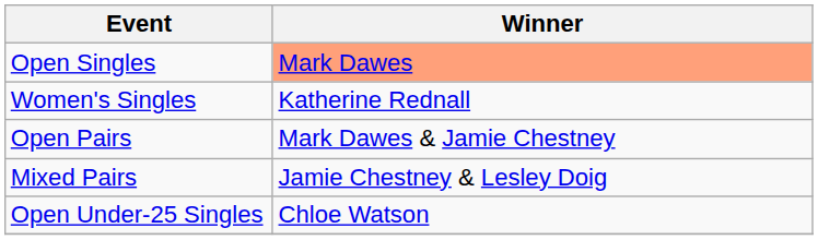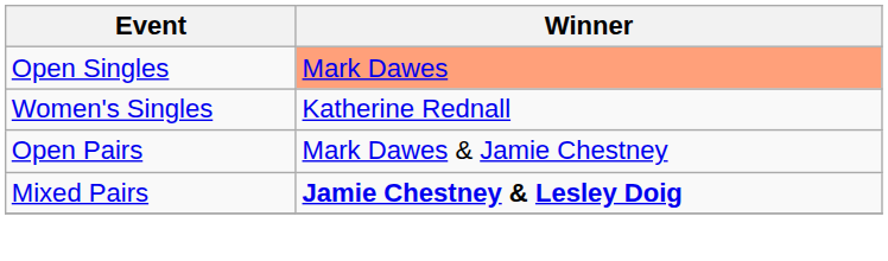 <table class="wikitable" style="font-size: 100%">
 <tr>
 <th width=170>Event</th>
 <th width=350>Winner</th>
 </tr>
 <tr>
 <td><a href='#'>Open Singles</a></td>
 <td style="background: lightsalmon;"> <a href='#'>Mark Dawes</a></td>
 </tr>
 <tr>
 <td><a href='#'>Women's Singles</a></td>
 <td> <a href='#'>Katherine Rednall</a></td>
 </tr>
 <tr>
 <td><a href='#'>Open Pairs</a></td>
 <td> <a href='#'>Mark Dawes</a> &  <a href='#'>Jamie Chestney</a></td>
 </tr>
 <tr>
 <td><a href='#'>Mixed Pairs</a></td>
-<td> <a href='#'>Jamie Chestney</a> &   <a href='#'>Lesley Doig</a></td>
-</tr>
-<tr>
-<td><a href='#'>Open Under-25 Singles</a></td>
-<td> <a href='#'>Chloe Watson</a></td>
+<td><strong> <a href='#'>Jamie Chestney</a> &   <a href='#'>Lesley Doig</a></strong></td>
 </tr>
 <tr>
 </tr>
 </table>
